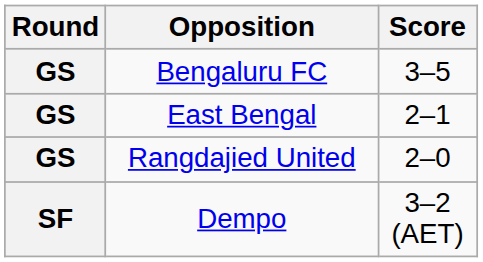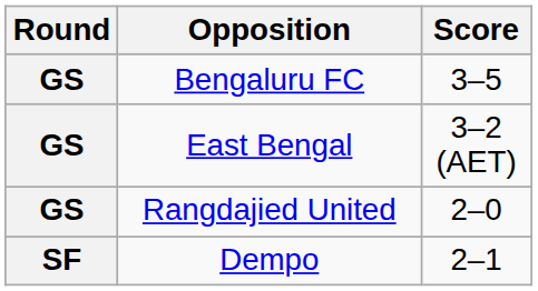 <table class="wikitable plainrowheaders" style="text-align:center;margin-left:1em;float:right">
 <tr>
 <th scope=col width="25">Round</th>
 <th scope=col width="150">Opposition</th>
 <th scope=col width="50">Score</th>
 </tr>
 <tr>
 <th scope=row style="text-align:center">GS</th>
 <td><a href='#'>Bengaluru FC</a></td>
 <td>3–5</td>
 </tr>
 <tr>
 <th scope=row style="text-align:center">GS</th>
 <td><a href='#'>East Bengal</a></td>
-<td>2–1</td>
+<td>3–2 (AET)</td>
 </tr>
 <tr>
 <th scope=row style="text-align:center">GS</th>
 <td><a href='#'>Rangdajied United</a></td>
 <td>2–0</td>
 </tr>
 <tr>
 <th scope=row style="text-align:center">SF</th>
 <td><a href='#'>Dempo</a></td>
-<td>3–2 (AET)</td>
+<td>2–1</td>
 </tr>
 </table>
